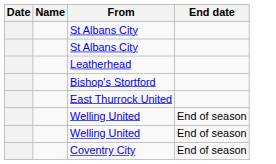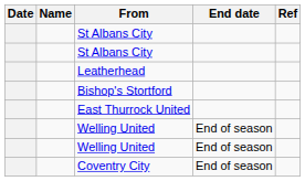 <table class="wikitable sortable plainrowheaders">
 <tr>
 <th scope=col>Date</th>
 <th scope=col>Name</th>
 <th scope=col>From</th>
 <th scope=col>End date</th>
+<th scope=col class=unsortable>Ref</th>
 </tr>
 <tr>
 <th scope=row></th>
 <td></td>
 <td><a href='#'>St Albans City</a></td>
 <td></td>
+<td style="text-align:center;"></td>
 </tr>
 <tr>
 <th scope=row></th>
 <td></td>
 <td><a href='#'>St Albans City</a></td>
 <td></td>
+<td style="text-align:center;"></td>
 </tr>
 <tr>
 <th scope=row></th>
 <td></td>
 <td><a href='#'>Leatherhead</a></td>
 <td></td>
+<td style="text-align:center;"></td>
 </tr>
 <tr>
 <th scope=row></th>
 <td></td>
 <td><a href='#'>Bishop's Stortford</a></td>
 <td></td>
+<td style="text-align:center;"></td>
 </tr>
 <tr>
 <th scope=row></th>
 <td></td>
 <td><a href='#'>East Thurrock United</a></td>
 <td></td>
+<td style="text-align:center;"></td>
 </tr>
 <tr>
 <th scope=row></th>
 <td></td>
 <td><a href='#'>Welling United</a></td>
 <td>End of season</td>
+<td style="text-align:center;"></td>
 </tr>
 <tr>
 <th scope=row></th>
 <td></td>
 <td><a href='#'>Welling United</a></td>
 <td>End of season</td>
+<td style="text-align:center;"></td>
 </tr>
 <tr>
 <th scope=row></th>
 <td></td>
 <td><a href='#'>Coventry City</a></td>
 <td>End of season</td>
+<td style="text-align:center;"></td>
 </tr>
 </table>
